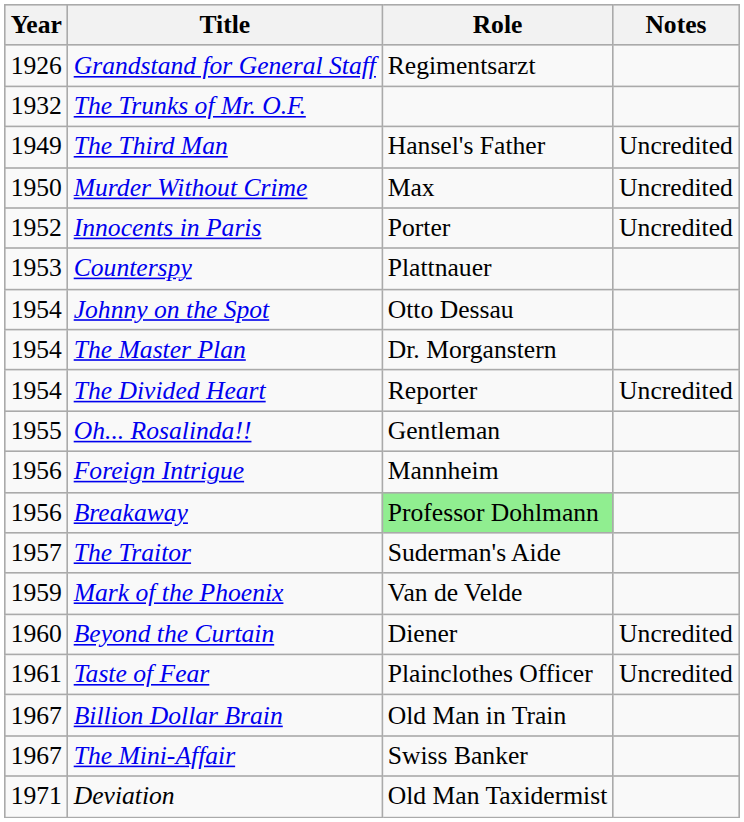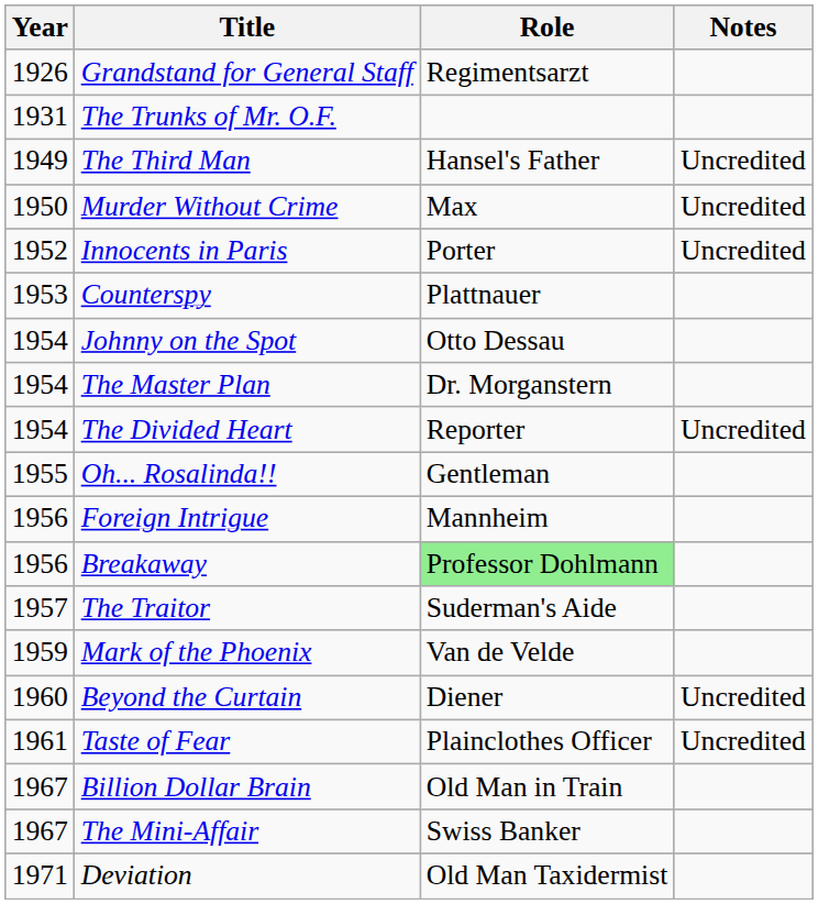 <table class="wikitable">
 <tr>
 <th>Year</th>
 <th>Title</th>
 <th>Role</th>
 <th>Notes</th>
 </tr>
 <tr>
 <td>1926</td>
 <td><em><a href='#'>Grandstand for General Staff</a></em></td>
 <td>Regimentsarzt</td>
 <td></td>
 </tr>
 <tr>
-<td>1932</td>
+<td>1931</td>
 <td><em><a href='#'>The Trunks of Mr. O.F.</a></em></td>
 <td></td>
 <td></td>
 </tr>
 <tr>
 <td>1949</td>
 <td><em><a href='#'>The Third Man</a></em></td>
 <td>Hansel's Father</td>
 <td>Uncredited</td>
 </tr>
 <tr>
 <td>1950</td>
 <td><em><a href='#'>Murder Without Crime</a></em></td>
 <td>Max</td>
 <td>Uncredited</td>
 </tr>
 <tr>
 <td>1952</td>
 <td><em><a href='#'>Innocents in Paris</a></em></td>
 <td>Porter</td>
 <td>Uncredited</td>
 </tr>
 <tr>
 <td>1953</td>
 <td><em><a href='#'>Counterspy</a></em></td>
 <td>Plattnauer</td>
 <td></td>
 </tr>
 <tr>
 <td>1954</td>
 <td><em><a href='#'>Johnny on the Spot</a></em></td>
 <td>Otto Dessau</td>
 <td></td>
 </tr>
 <tr>
 <td>1954</td>
 <td><em><a href='#'>The Master Plan</a></em></td>
 <td>Dr. Morganstern</td>
 <td></td>
 </tr>
 <tr>
 <td>1954</td>
 <td><em><a href='#'>The Divided Heart</a></em></td>
 <td>Reporter</td>
 <td>Uncredited</td>
 </tr>
 <tr>
 <td>1955</td>
 <td><em><a href='#'>Oh... Rosalinda!!</a></em></td>
 <td>Gentleman</td>
 <td></td>
 </tr>
 <tr>
 <td>1956</td>
 <td><em><a href='#'>Foreign Intrigue</a></em></td>
 <td>Mannheim</td>
 <td></td>
 </tr>
 <tr>
 <td>1956</td>
 <td><em><a href='#'>Breakaway</a></em></td>
 <td style="background: lightgreen;">Professor Dohlmann</td>
 <td></td>
 </tr>
 <tr>
 <td>1957</td>
 <td><em><a href='#'>The Traitor</a></em></td>
 <td>Suderman's Aide</td>
 <td></td>
 </tr>
 <tr>
 <td>1959</td>
 <td><em><a href='#'>Mark of the Phoenix</a></em></td>
 <td>Van de Velde</td>
 <td></td>
 </tr>
 <tr>
 <td>1960</td>
 <td><em><a href='#'>Beyond the Curtain</a></em></td>
 <td>Diener</td>
 <td>Uncredited</td>
 </tr>
 <tr>
 <td>1961</td>
 <td><em><a href='#'>Taste of Fear</a></em></td>
 <td>Plainclothes Officer</td>
 <td>Uncredited</td>
 </tr>
 <tr>
 <td>1967</td>
 <td><em><a href='#'>Billion Dollar Brain</a></em></td>
 <td>Old Man in Train</td>
 <td></td>
 </tr>
 <tr>
 <td>1967</td>
 <td><em><a href='#'>The Mini-Affair</a></em></td>
 <td>Swiss Banker</td>
 <td></td>
 </tr>
 <tr>
 <td>1971</td>
 <td><em>Deviation</em></td>
 <td>Old Man Taxidermist</td>
 <td></td>
 </tr>
 </table>
